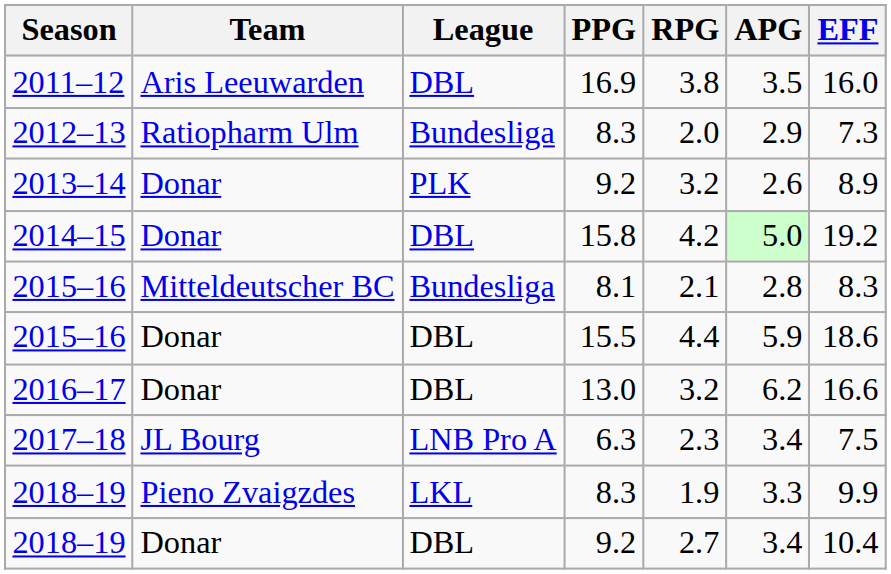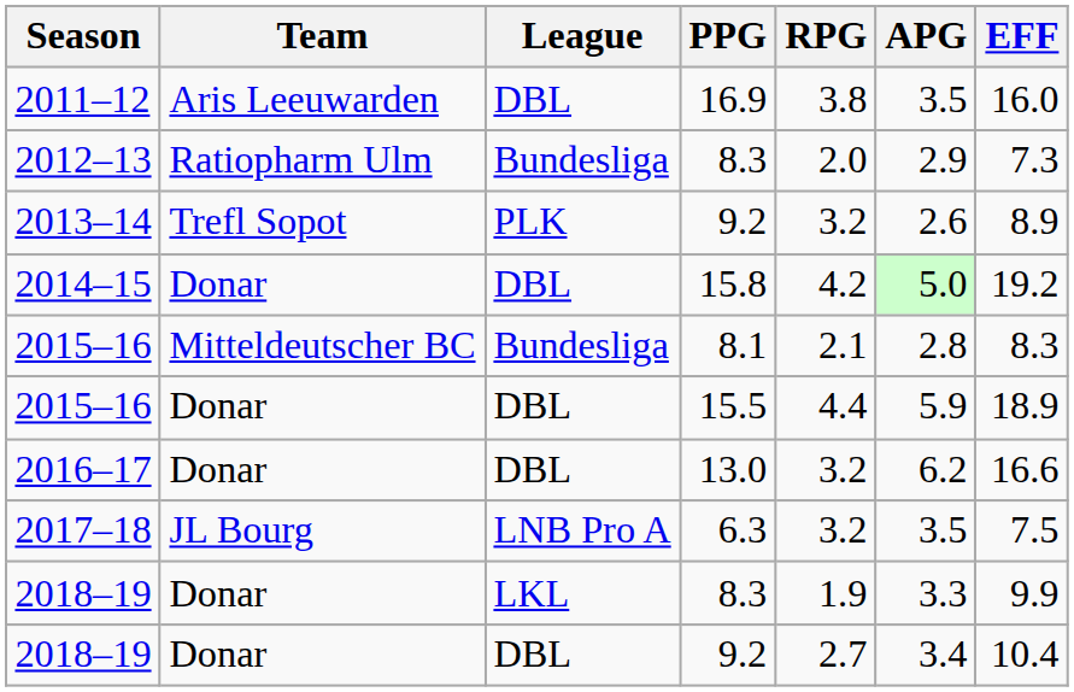 <table class="wikitable sortable" style="font-size:100%; text-align:right">
 <tr>
 <th>Season</th>
 <th>Team</th>
 <th>League</th>
 <th>PPG</th>
 <th>RPG</th>
 <th>APG</th>
 <th><a href='#'>EFF</a></th>
 </tr>
 <tr>
 <td align=left><a href='#'>2011–12</a></td>
 <td align=left><a href='#'>Aris Leeuwarden</a></td>
 <td align=left><a href='#'>DBL</a></td>
 <td>16.9</td>
 <td>3.8</td>
 <td>3.5</td>
 <td>16.0</td>
 </tr>
 <tr>
 <td align=left><a href='#'>2012–13</a></td>
 <td align=left><a href='#'>Ratiopharm Ulm</a></td>
 <td align=left><a href='#'>Bundesliga</a></td>
 <td>8.3</td>
 <td>2.0</td>
 <td>2.9</td>
 <td>7.3</td>
 </tr>
 <tr>
 <td align=left><a href='#'>2013–14</a></td>
-<td align=left><a href='#'>Donar</a></td>
+<td align=left><a href='#'>Trefl Sopot</a></td>
 <td align=left><a href='#'>PLK</a></td>
 <td>9.2</td>
 <td>3.2</td>
 <td>2.6</td>
 <td>8.9</td>
 </tr>
 <tr>
 <td align=left><a href='#'>2014–15</a></td>
 <td align=left><a href='#'>Donar</a></td>
 <td align=left><a href='#'>DBL</a></td>
 <td>15.8</td>
 <td>4.2</td>
 <td bgcolor=#cfc>5.0</td>
 <td>19.2</td>
 </tr>
 <tr>
 <td align=left><a href='#'>2015–16</a></td>
 <td align=left><a href='#'>Mitteldeutscher BC</a></td>
 <td align=left><a href='#'>Bundesliga</a></td>
 <td>8.1</td>
 <td>2.1</td>
 <td>2.8</td>
 <td>8.3</td>
 </tr>
 <tr>
 <td align=left><a href='#'>2015–16</a></td>
 <td align=left>Donar</td>
 <td align=left>DBL</td>
 <td>15.5</td>
 <td>4.4</td>
 <td>5.9</td>
-<td>18.6</td>
+<td>18.9</td>
 </tr>
 <tr>
 <td align=left><a href='#'>2016–17</a></td>
 <td align=left>Donar</td>
 <td align=left>DBL</td>
 <td>13.0</td>
 <td>3.2</td>
 <td>6.2</td>
 <td>16.6</td>
 </tr>
 <tr>
 <td align=left><a href='#'>2017–18</a></td>
 <td align=left><a href='#'>JL Bourg</a></td>
 <td align=left><a href='#'>LNB Pro A</a></td>
 <td>6.3</td>
-<td>2.3</td>
-<td>3.4</td>
+<td>3.2</td>
+<td>3.5</td>
 <td>7.5</td>
 </tr>
 <tr>
 <td align=left><a href='#'>2018–19</a></td>
-<td align=left><a href='#'>Pieno Zvaigzdes</a></td>
+<td align=left>Donar</td>
 <td align=left><a href='#'>LKL</a></td>
 <td>8.3</td>
 <td>1.9</td>
 <td>3.3</td>
 <td>9.9</td>
 </tr>
 <tr>
 <td align=left><a href='#'>2018–19</a></td>
 <td align=left>Donar</td>
 <td align=left>DBL</td>
 <td>9.2</td>
 <td>2.7</td>
 <td>3.4</td>
 <td>10.4</td>
 </tr>
 </table>
